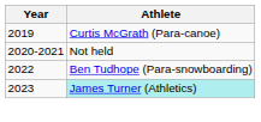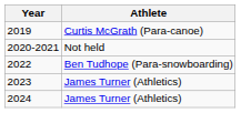 <table class="wikitable">
 <tr>
 <th>Year</th>
 <th>Athlete</th>
 </tr>
 <tr>
 <td>2019</td>
 <td><a href='#'>Curtis McGrath</a> (Para-canoe)</td>
 </tr>
 <tr>
 <td>2020-2021</td>
 <td>Not held</td>
 </tr>
 <tr>
 <td>2022</td>
 <td><a href='#'>Ben Tudhope</a> (Para-snowboarding)</td>
 </tr>
 <tr>
 <td>2023</td>
-<td style="background: paleturquoise;"><a href='#'>James Turner</a> (Athletics)</td>
+<td><a href='#'>James Turner</a> (Athletics)</td>
+</tr>
+<tr>
+<td>2024</td>
+<td><a href='#'>James Turner</a> (Athletics)</td>
 </tr>
 </table>
